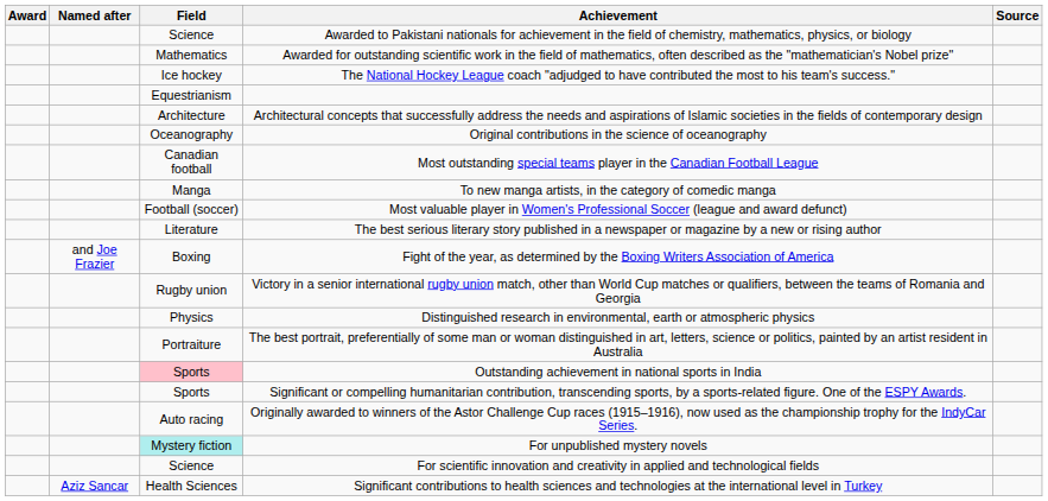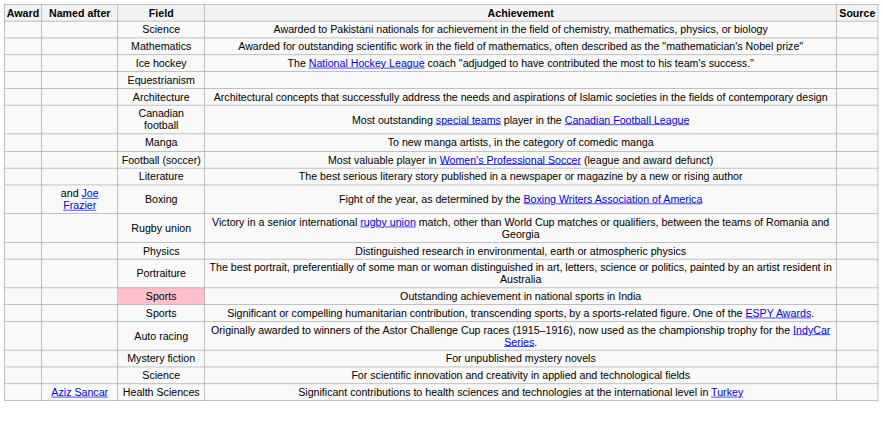 <table class="wikitable sortable" style="text-align:center; font-size:95%">
 <tr>
 <th>Award</th>
 <th>Named after</th>
 <th>Field</th>
 <th>Achievement</th>
 <th>Source</th>
 </tr>
 <tr>
 <td align = "left"></td>
 <td></td>
 <td>Science</td>
 <td>Awarded to Pakistani nationals for achievement in the field of chemistry, mathematics, physics, or biology</td>
 <td></td>
 </tr>
 <tr>
 <td align = "left"></td>
 <td></td>
 <td>Mathematics</td>
 <td>Awarded for outstanding scientific work in the field of mathematics, often described as the "mathematician's Nobel prize"</td>
 <td></td>
 </tr>
 <tr>
 <td align = "left"></td>
 <td></td>
 <td>Ice hockey</td>
 <td>The <a href='#'>National Hockey League</a> coach "adjudged to have contributed the most to his team's success."</td>
 <td></td>
 </tr>
 <tr>
 <td align = "left"></td>
 <td></td>
 <td>Equestrianism</td>
 <td></td>
 <td></td>
 </tr>
 <tr>
 <td align = "left"></td>
 <td></td>
 <td>Architecture</td>
 <td>Architectural concepts that successfully address the needs and aspirations of Islamic societies in the fields of contemporary design</td>
-<td></td>
-</tr>
-<tr>
-<td align = "left"></td>
-<td></td>
-<td>Oceanography</td>
-<td>Original contributions in the science of oceanography</td>
 <td></td>
 </tr>
 <tr>
 <td align="left"></td>
 <td></td>
 <td>Canadian football</td>
 <td>Most outstanding <a href='#'>special teams</a> player in the <a href='#'>Canadian Football League</a></td>
 <td></td>
 </tr>
 <tr>
 <td align="left"></td>
 <td></td>
 <td>Manga</td>
 <td>To new manga artists, in the category of comedic manga</td>
 <td></td>
 </tr>
 <tr>
 <td align = "left"></td>
 <td></td>
 <td>Football (soccer)</td>
 <td>Most valuable player in <a href='#'>Women's Professional Soccer</a> (league and award defunct)</td>
 <td></td>
 </tr>
 <tr>
 <td align = "left"></td>
 <td></td>
 <td>Literature</td>
 <td>The best serious literary story published in a newspaper or magazine by a new or rising author</td>
 <td></td>
 </tr>
 <tr>
 <td align = "left"></td>
 <td> and <a href='#'>Joe Frazier</a></td>
 <td>Boxing</td>
 <td>Fight of the year, as determined by the <a href='#'>Boxing Writers Association of America</a></td>
 <td></td>
 </tr>
 <tr>
 <td align = "left"></td>
 <td></td>
 <td>Rugby union</td>
 <td>Victory in a senior international <a href='#'>rugby union</a> match, other than World Cup matches or qualifiers, between the teams of Romania and Georgia</td>
 <td></td>
 </tr>
 <tr>
 <td align = "left"></td>
 <td></td>
 <td>Physics</td>
 <td>Distinguished research in environmental, earth or atmospheric physics</td>
 <td></td>
 </tr>
 <tr>
 <td align = "left"></td>
 <td></td>
 <td>Portraiture</td>
 <td>The best portrait, preferentially of some man or woman distinguished in art, letters, science or politics, painted by an artist resident in Australia</td>
 <td></td>
 </tr>
 <tr>
 <td align = "left"></td>
 <td></td>
 <td style="background: pink;">Sports</td>
 <td>Outstanding achievement in national sports in India</td>
 <td></td>
 </tr>
 <tr>
 <td align="left"></td>
 <td></td>
 <td>Sports</td>
 <td>Significant or compelling humanitarian contribution, transcending sports, by a sports-related figure. One of the <a href='#'>ESPY Awards</a>.</td>
 <td></td>
 </tr>
 <tr>
 <td align="left"></td>
 <td></td>
 <td>Auto racing</td>
 <td>Originally awarded to winners of the Astor Challenge Cup races (1915–1916), now used as the championship trophy for the <a href='#'>IndyCar Series</a>.</td>
 <td></td>
 </tr>
 <tr>
 <td align="left"></td>
 <td></td>
-<td style="background: paleturquoise;">Mystery fiction</td>
+<td>Mystery fiction</td>
 <td>For unpublished mystery novels</td>
 <td></td>
 </tr>
 <tr>
 <td align = "left"></td>
 <td></td>
 <td>Science</td>
 <td>For scientific innovation and creativity in applied and technological fields</td>
 <td></td>
 </tr>
 <tr>
 <td></td>
 <td><a href='#'>Aziz Sancar</a></td>
 <td>Health Sciences</td>
 <td>Significant contributions to health sciences and technologies at the international level in <a href='#'>Turkey</a></td>
 <td></td>
 </tr>
 </table>
